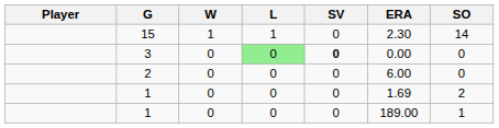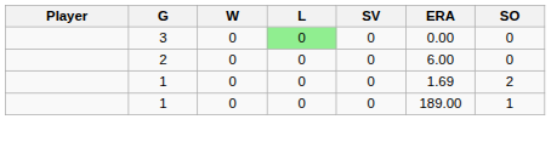 <table class="wikitable sortable">
 <tr>
 <th bgcolor="#DDDDFF" width="16%">Player</th>
 <th bgcolor="#DDDDFF" width="9%">G</th>
 <th bgcolor="#DDDDFF" width="9%">W</th>
 <th bgcolor="#DDDDFF" width="9%">L</th>
 <th bgcolor="#DDDDFF" width="9%">SV</th>
 <th bgcolor="#DDDDFF" width="9%">ERA</th>
 <th bgcolor="#DDDDFF" width="9%">SO</th>
 </tr>
 <tr align="center">
 <td></td>
-<td>15</td>
-<td>1</td>
-<td>1</td>
-<td>0</td>
-<td>2.30</td>
-<td>14</td>
-</tr>
-<tr align="center">
-<td></td>
 <td>3</td>
 <td>0</td>
 <td style="background: lightgreen;">0</td>
-<td><strong>0</strong></td>
+<td>0</td>
 <td>0.00</td>
 <td>0</td>
 </tr>
 <tr align="center">
 <td></td>
 <td>2</td>
 <td>0</td>
 <td>0</td>
 <td>0</td>
 <td>6.00</td>
 <td>0</td>
 </tr>
 <tr align="center">
 <td></td>
 <td>1</td>
 <td>0</td>
 <td>0</td>
 <td>0</td>
 <td>1.69</td>
 <td>2</td>
 </tr>
 <tr align="center">
 <td></td>
 <td>1</td>
 <td>0</td>
 <td>0</td>
 <td>0</td>
 <td>189.00</td>
 <td>1</td>
 </tr>
 </table>
